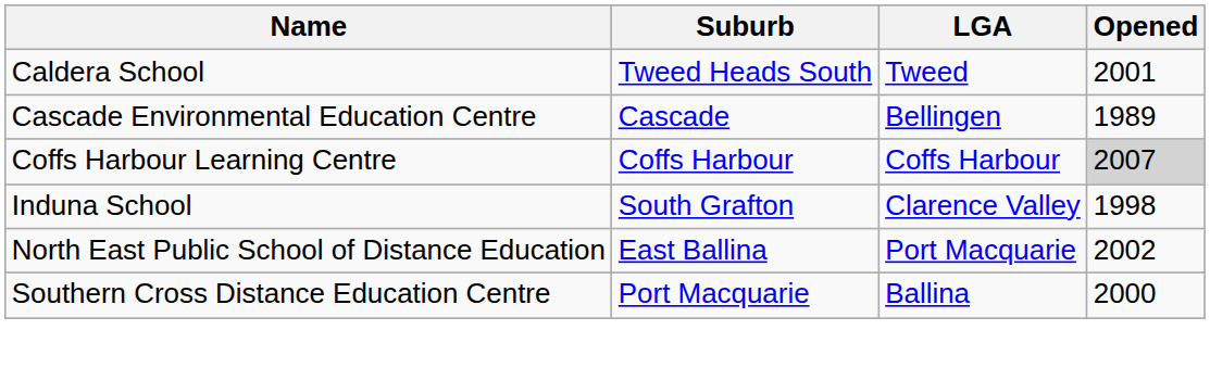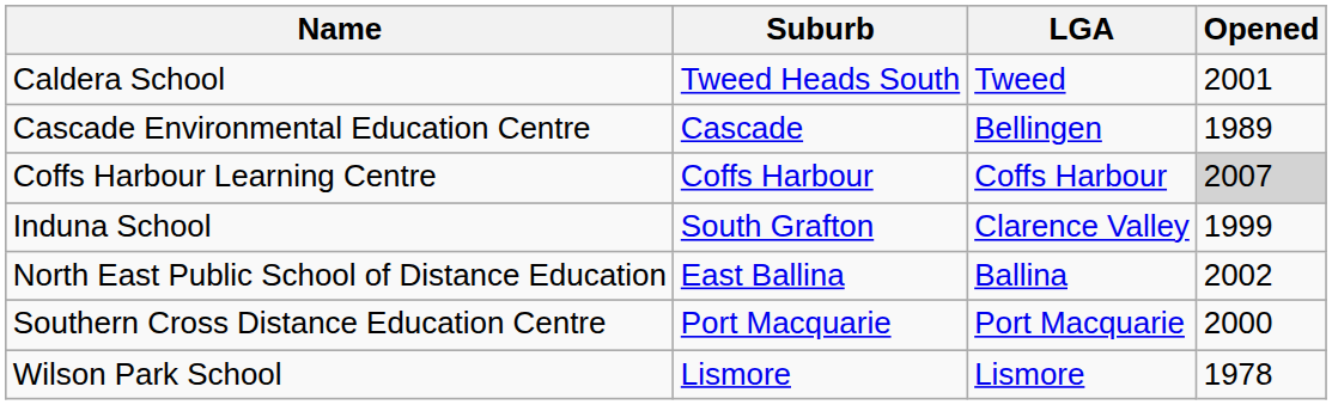 <table class="wikitable sortable">
 <tr>
 <th>Name</th>
 <th>Suburb</th>
 <th>LGA</th>
 <th>Opened</th>
 </tr>
 <tr>
 <td>Caldera School</td>
 <td><a href='#'>Tweed Heads South</a></td>
 <td><a href='#'>Tweed</a></td>
 <td>2001</td>
 </tr>
 <tr>
 <td>Cascade Environmental Education Centre</td>
 <td><a href='#'>Cascade</a></td>
 <td><a href='#'>Bellingen</a></td>
 <td>1989</td>
 </tr>
 <tr>
 <td>Coffs Harbour Learning Centre</td>
 <td><a href='#'>Coffs Harbour</a></td>
 <td><a href='#'>Coffs Harbour</a></td>
 <td style="background: lightgrey;">2007</td>
 </tr>
 <tr>
 <td>Induna School</td>
 <td><a href='#'>South Grafton</a></td>
 <td><a href='#'>Clarence Valley</a></td>
-<td>1998</td>
+<td>1999</td>
 </tr>
 <tr>
 <td>North East Public School of Distance Education</td>
 <td><a href='#'>East Ballina</a></td>
-<td><a href='#'>Port Macquarie</a></td>
+<td><a href='#'>Ballina</a></td>
 <td>2002</td>
 </tr>
 <tr>
 <td>Southern Cross Distance Education Centre</td>
 <td><a href='#'>Port Macquarie</a></td>
-<td><a href='#'>Ballina</a></td>
+<td><a href='#'>Port Macquarie</a></td>
 <td>2000</td>
 </tr>
+<tr>
+<td>Wilson Park School</td>
+<td><a href='#'>Lismore</a></td>
+<td><a href='#'>Lismore</a></td>
+<td>1978</td>
+</tr>
 </table>
